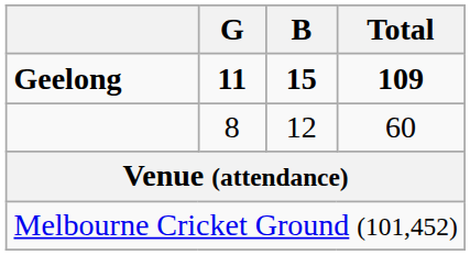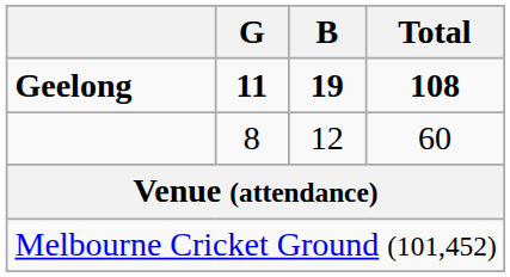 <table class="wikitable" style="float:right; text-align:center; margin:1em;">
 <tr>
 <th></th>
 <th>G</th>
 <th>B</th>
 <th>Total</th>
 </tr>
 <tr>
 <td style="text-align:left"><strong>Geelong</strong></td>
 <td><strong>11</strong></td>
-<td><strong>15</strong></td>
-<td><strong>109</strong></td>
+<td><strong>19</strong></td>
+<td><strong>108</strong></td>
 </tr>
 <tr>
 <td style="text-align:left"></td>
 <td>8</td>
 <td>12</td>
 <td>60</td>
 </tr>
 <tr>
 <th colspan=4>Venue <small>(attendance)</small></th>
 </tr>
 <tr>
 <td colspan=4><a href='#'>Melbourne Cricket Ground</a> <small>(101,452)</small></td>
 </tr>
 </table>
